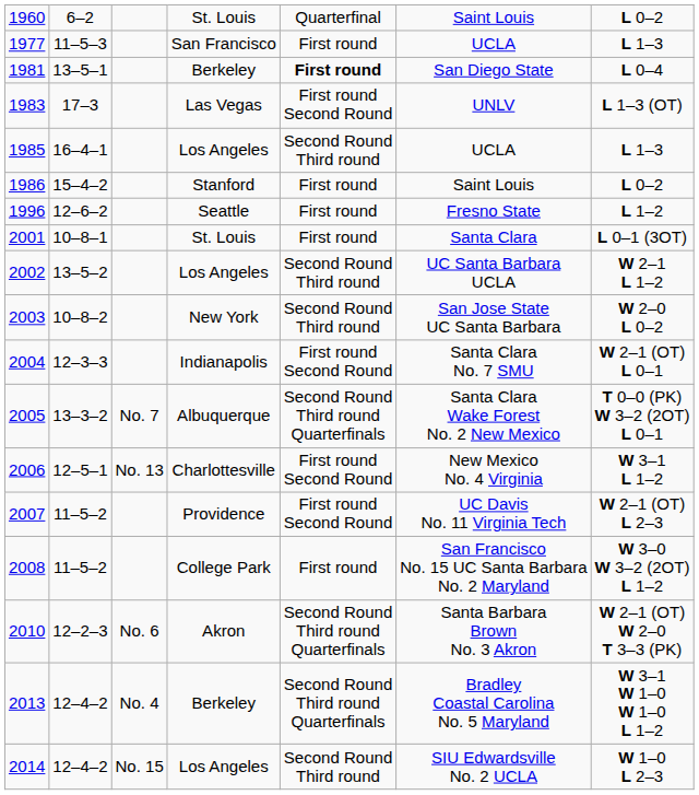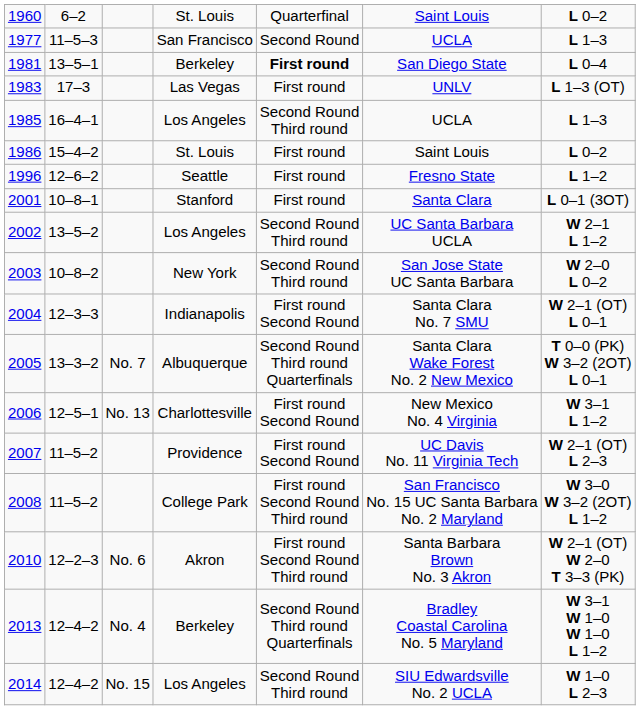 <table class="wikitable">
 <tr align="center">
 <td><a href='#'>1960</a></td>
 <td>6–2</td>
 <td></td>
 <td>St. Louis</td>
 <td>Quarterfinal</td>
 <td><a href='#'>Saint Louis</a></td>
 <td><strong>L</strong> 0–2</td>
 </tr>
 <tr align="center">
 <td><a href='#'>1977</a></td>
 <td>11–5–3</td>
 <td></td>
 <td>San Francisco</td>
-<td>First round</td>
+<td>Second Round</td>
 <td><a href='#'>UCLA</a></td>
 <td><strong>L</strong> 1–3</td>
 </tr>
 <tr align="center">
 <td><a href='#'>1981</a></td>
 <td>13–5–1</td>
 <td></td>
 <td>Berkeley</td>
 <td><strong>First round</strong></td>
 <td><a href='#'>San Diego State</a></td>
 <td><strong>L</strong> 0–4</td>
 </tr>
 <tr align="center">
 <td><a href='#'>1983</a></td>
 <td>17–3</td>
 <td></td>
 <td>Las Vegas</td>
-<td>First round<br>Second Round</td>
+<td>First round</td>
 <td><a href='#'>UNLV</a></td>
 <td><strong>L</strong> 1–3 (OT)</td>
 </tr>
 <tr align="center">
 <td><a href='#'>1985</a></td>
 <td>16–4–1</td>
 <td></td>
 <td>Los Angeles</td>
 <td>Second Round<br>Third round</td>
 <td>UCLA</td>
 <td><strong>L</strong> 1–3</td>
 </tr>
 <tr align="center">
 <td><a href='#'>1986</a></td>
 <td>15–4–2</td>
 <td></td>
-<td>Stanford</td>
+<td>St. Louis</td>
 <td>First round</td>
 <td>Saint Louis</td>
 <td><strong>L</strong> 0–2</td>
 </tr>
 <tr align="center">
 <td><a href='#'>1996</a></td>
 <td>12–6–2</td>
 <td></td>
 <td>Seattle</td>
 <td>First round</td>
 <td><a href='#'>Fresno State</a></td>
 <td><strong>L</strong> 1–2</td>
 </tr>
 <tr align="center">
 <td><a href='#'>2001</a></td>
 <td>10–8–1</td>
 <td></td>
-<td>St. Louis</td>
+<td>Stanford</td>
 <td>First round</td>
 <td><a href='#'>Santa Clara</a></td>
 <td><strong>L</strong> 0–1 (3OT)</td>
 </tr>
 <tr align="center">
 <td><a href='#'>2002</a></td>
 <td>13–5–2</td>
 <td></td>
 <td>Los Angeles</td>
 <td>Second Round<br>Third round</td>
 <td><a href='#'>UC Santa Barbara</a><br>UCLA</td>
 <td><strong>W</strong> 2–1<br><strong>L</strong> 1–2</td>
 </tr>
 <tr align="center">
 <td><a href='#'>2003</a></td>
 <td>10–8–2</td>
 <td></td>
 <td>New York</td>
 <td>Second Round<br>Third round</td>
 <td><a href='#'>San Jose State</a><br>UC Santa Barbara</td>
 <td><strong>W</strong> 2–0<br><strong>L</strong> 0–2</td>
 </tr>
 <tr align="center">
 <td><a href='#'>2004</a></td>
 <td>12–3–3</td>
 <td></td>
 <td>Indianapolis</td>
 <td>First round<br>Second Round</td>
 <td>Santa Clara<br>No. 7 <a href='#'>SMU</a></td>
 <td><strong>W</strong> 2–1 (OT)<br><strong>L</strong> 0–1</td>
 </tr>
 <tr align="center">
 <td><a href='#'>2005</a></td>
 <td>13–3–2</td>
 <td>No. 7</td>
 <td>Albuquerque</td>
 <td>Second Round<br>Third round<br>Quarterfinals</td>
 <td>Santa Clara<br><a href='#'>Wake Forest</a><br>No. 2 <a href='#'>New Mexico</a></td>
 <td><strong>T</strong> 0–0 (PK)<br><strong>W</strong> 3–2 (2OT)<br><strong>L</strong> 0–1</td>
 </tr>
 <tr align="center">
 <td><a href='#'>2006</a></td>
 <td>12–5–1</td>
 <td>No. 13</td>
 <td>Charlottesville</td>
 <td>First round<br>Second Round</td>
 <td>New Mexico<br>No. 4 <a href='#'>Virginia</a></td>
 <td><strong>W</strong> 3–1<br><strong>L</strong> 1–2</td>
 </tr>
 <tr align="center">
 <td><a href='#'>2007</a></td>
 <td>11–5–2</td>
 <td></td>
 <td>Providence</td>
 <td>First round<br>Second Round</td>
 <td><a href='#'>UC Davis</a><br>No. 11 <a href='#'>Virginia Tech</a></td>
 <td><strong>W</strong> 2–1 (OT)<br><strong>L</strong> 2–3</td>
 </tr>
 <tr align="center">
 <td><a href='#'>2008</a></td>
 <td>11–5–2</td>
 <td></td>
 <td>College Park</td>
-<td>First round</td>
+<td>First round<br>Second Round<br>Third round</td>
 <td><a href='#'>San Francisco</a><br>No. 15 UC Santa Barbara<br>No. 2 <a href='#'>Maryland</a></td>
 <td><strong>W</strong> 3–0<br><strong>W</strong> 3–2 (2OT)<br><strong>L</strong> 1–2</td>
 </tr>
 <tr align="center">
 <td><a href='#'>2010</a></td>
 <td>12–2–3</td>
 <td>No. 6</td>
 <td>Akron</td>
-<td>Second Round<br>Third round<br>Quarterfinals</td>
+<td>First round<br>Second Round<br>Third round</td>
 <td>Santa Barbara<br><a href='#'>Brown</a><br>No. 3 <a href='#'>Akron</a></td>
 <td><strong>W</strong> 2–1 (OT)<br><strong>W</strong> 2–0<br><strong>T</strong> 3–3 (PK)</td>
 </tr>
 <tr align="center">
 <td><a href='#'>2013</a></td>
 <td>12–4–2</td>
 <td>No. 4</td>
 <td>Berkeley</td>
 <td>Second Round<br>Third round<br>Quarterfinals</td>
 <td><a href='#'>Bradley</a><br><a href='#'>Coastal Carolina</a><br>No. 5 <a href='#'>Maryland</a></td>
 <td><strong>W</strong> 3–1<br><strong>W</strong> 1–0<br><strong>W</strong> 1–0<br><strong>L</strong> 1–2</td>
 </tr>
 <tr align="center">
 <td><a href='#'>2014</a></td>
 <td>12–4–2</td>
 <td>No. 15</td>
 <td>Los Angeles</td>
 <td>Second Round<br>Third round</td>
 <td><a href='#'>SIU Edwardsville</a><br>No. 2 <a href='#'>UCLA</a></td>
 <td><strong>W</strong> 1–0<br><strong>L</strong> 2–3</td>
 </tr>
 </table>
